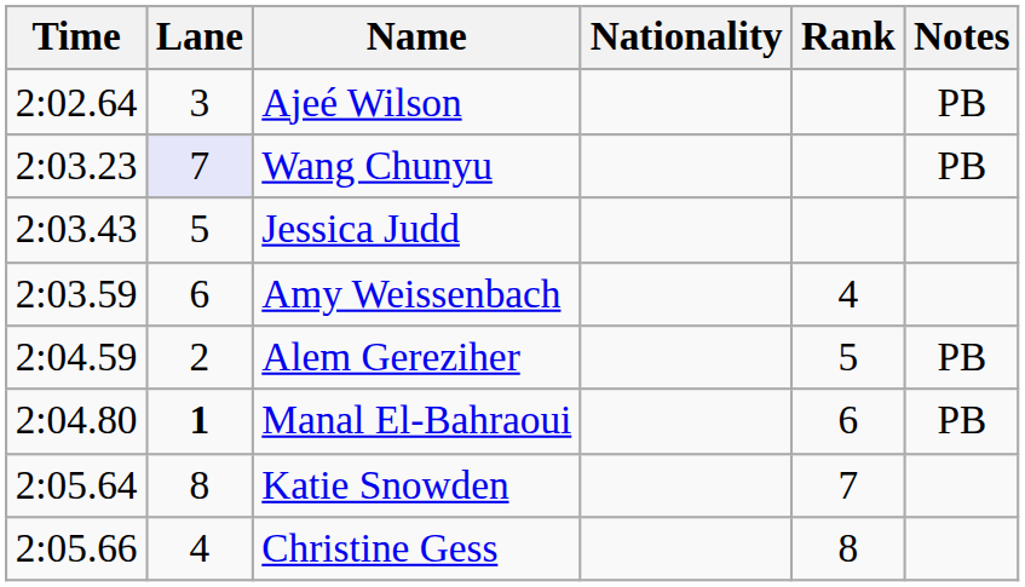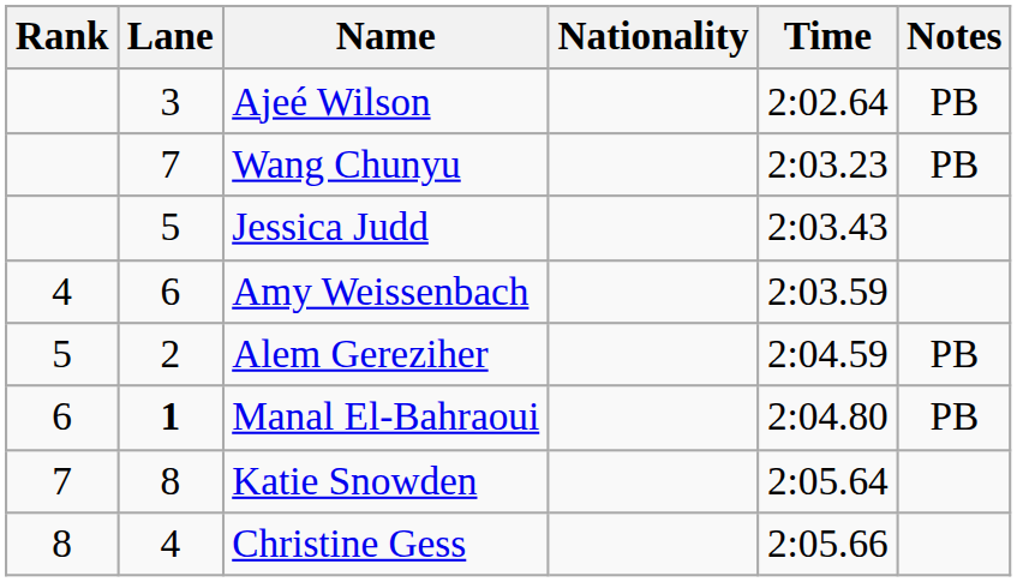 <table class="wikitable sortable" style="text-align:center">
 <tr>
-<th>Time</th>
+<th>Rank</th>
 <th>Lane</th>
 <th>Name</th>
 <th>Nationality</th>
-<th>Rank</th>
+<th>Time</th>
 <th>Notes</th>
 </tr>
 <tr>
-<td>2:02.64</td>
+<td></td>
 <td>3</td>
 <td align=left><a href='#'>Ajeé Wilson</a></td>
 <td align=left></td>
-<td></td>
+<td>2:02.64</td>
 <td>PB</td>
 </tr>
 <tr>
-<td>2:03.23</td>
-<td style="background: lavender;">7</td>
+<td></td>
+<td>7</td>
 <td align=left><a href='#'>Wang Chunyu</a></td>
 <td align=left></td>
-<td></td>
+<td>2:03.23</td>
 <td>PB</td>
 </tr>
 <tr>
-<td>2:03.43</td>
+<td></td>
 <td>5</td>
 <td align=left><a href='#'>Jessica Judd</a></td>
 <td align=left></td>
-<td></td>
+<td>2:03.43</td>
 <td></td>
 </tr>
 <tr>
-<td>2:03.59</td>
+<td>4</td>
 <td>6</td>
 <td align=left><a href='#'>Amy Weissenbach</a></td>
 <td align=left></td>
-<td>4</td>
+<td>2:03.59</td>
 <td></td>
 </tr>
 <tr>
-<td>2:04.59</td>
+<td>5</td>
 <td>2</td>
 <td align=left><a href='#'>Alem Gereziher</a></td>
 <td align=left></td>
-<td>5</td>
+<td>2:04.59</td>
 <td>PB</td>
 </tr>
 <tr>
-<td>2:04.80</td>
+<td>6</td>
 <td><strong>1</strong></td>
 <td align=left><a href='#'>Manal El-Bahraoui</a></td>
 <td align=left></td>
-<td>6</td>
+<td>2:04.80</td>
 <td>PB</td>
 </tr>
 <tr>
-<td>2:05.64</td>
+<td>7</td>
 <td>8</td>
 <td align=left><a href='#'>Katie Snowden</a></td>
 <td align=left></td>
-<td>7</td>
+<td>2:05.64</td>
 <td></td>
 </tr>
 <tr>
-<td>2:05.66</td>
+<td>8</td>
 <td>4</td>
 <td align=left><a href='#'>Christine Gess</a></td>
 <td align=left></td>
-<td>8</td>
+<td>2:05.66</td>
 <td></td>
 </tr>
 </table>
